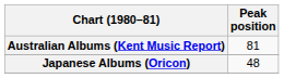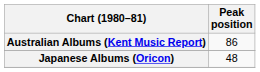 <table class="wikitable sortable plainrowheaders" style="text-align:center">
 <tr>
 <th>Chart (1980–81)</th>
 <th>Peak<br>position</th>
 </tr>
 <tr>
 <th scope="row">Australian Albums (<a href='#'>Kent Music Report</a>)</th>
-<td>81</td>
+<td>86</td>
 </tr>
 <tr>
 </tr>
 <tr>
 <th scope="row">Japanese Albums (<a href='#'>Oricon</a>)</th>
 <td>48</td>
 </tr>
 <tr>
 </tr>
 </table>
